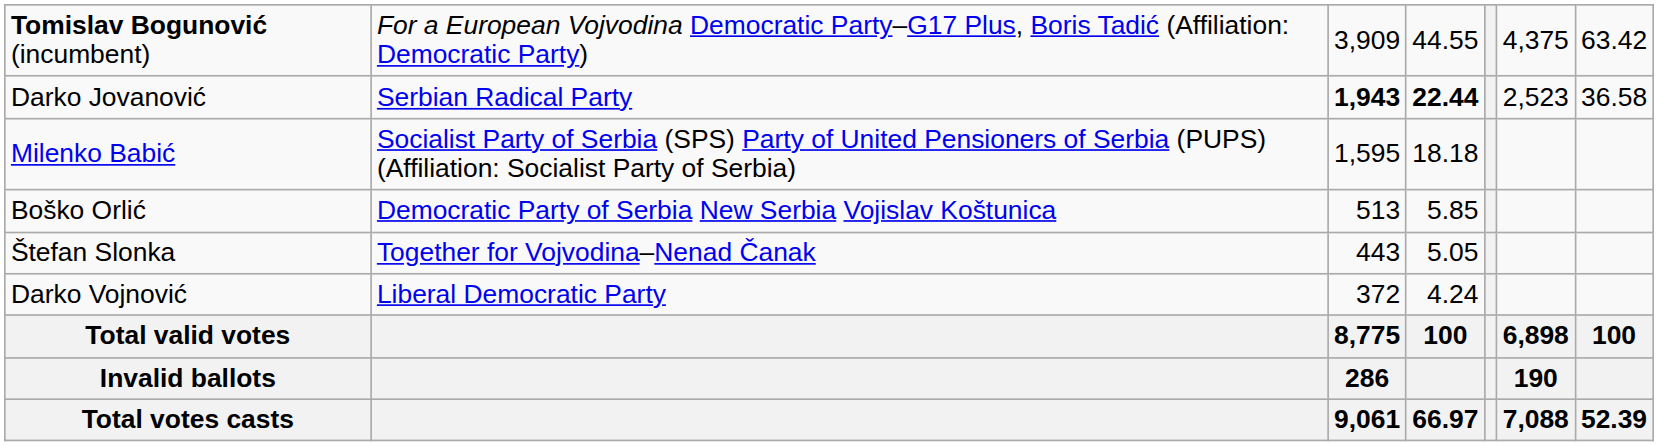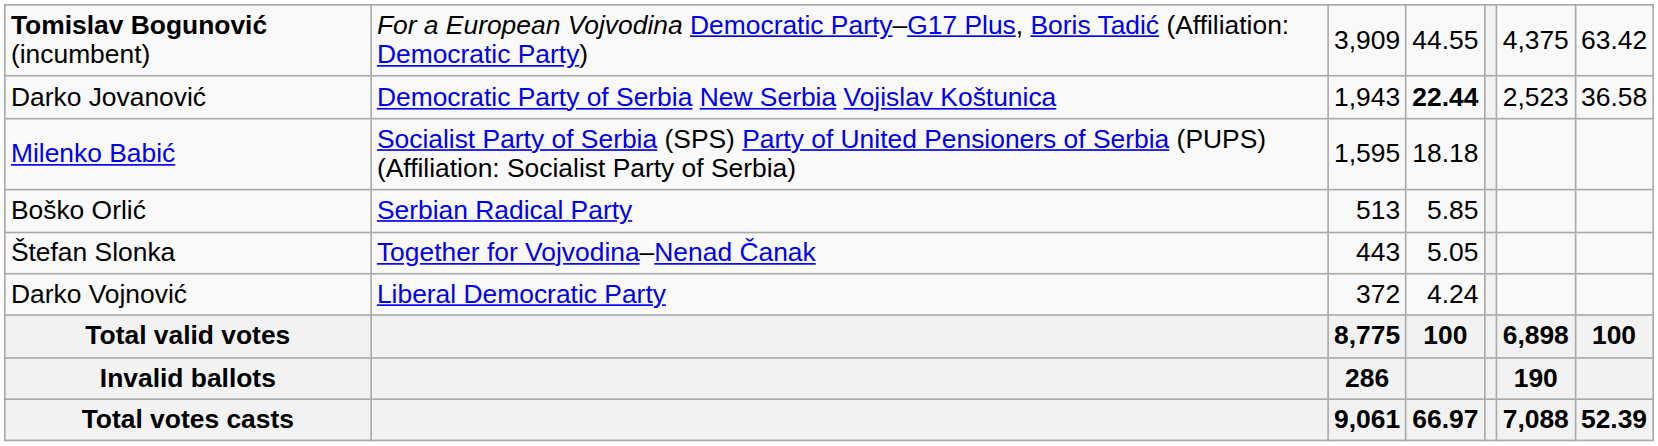 <table style="width:1000px;" class="wikitable">
 <tr>
 <td align="left"><strong>Tomislav Bogunović</strong> (incumbent)</td>
 <td align="left"><em>For a European Vojvodina</em> <a href='#'>Democratic Party</a>–<a href='#'>G17 Plus</a>, <a href='#'>Boris Tadić</a> (Affiliation: <a href='#'>Democratic Party</a>)</td>
 <td align="right">3,909</td>
 <td align="right">44.55</td>
 <th align="left"></th>
 <td align="right">4,375</td>
 <td align="right">63.42</td>
 </tr>
 <tr>
 <td align="left">Darko Jovanović</td>
-<td align="left"><a href='#'>Serbian Radical Party</a></td>
-<td align="right"><strong>1,943</strong></td>
+<td align="left"><a href='#'>Democratic Party of Serbia</a> <a href='#'>New Serbia</a> <a href='#'>Vojislav Koštunica</a></td>
+<td align="right">1,943</td>
 <td align="right"><strong>22.44</strong></td>
 <th align="left"></th>
 <td align="right">2,523</td>
 <td align="right">36.58</td>
 </tr>
 <tr>
 <td align="left"><a href='#'>Milenko Babić</a></td>
 <td align="left"><a href='#'>Socialist Party of Serbia</a> (SPS) <a href='#'>Party of United Pensioners of Serbia</a> (PUPS)<br>(Affiliation: Socialist Party of Serbia)</td>
 <td align="right">1,595</td>
 <td align="right">18.18</td>
 <th align="left"></th>
 <td align="right"></td>
 <td align="right"></td>
 </tr>
 <tr>
 <td align="left">Boško Orlić</td>
-<td align="left"><a href='#'>Democratic Party of Serbia</a> <a href='#'>New Serbia</a> <a href='#'>Vojislav Koštunica</a></td>
+<td align="left"><a href='#'>Serbian Radical Party</a></td>
 <td align="right">513</td>
 <td align="right">5.85</td>
 <th align="left"></th>
 <td align="right"></td>
 <td align="right"></td>
 </tr>
 <tr>
 <td align="left">Štefan Slonka</td>
 <td align="left"><a href='#'>Together for Vojvodina</a>–<a href='#'>Nenad Čanak</a></td>
 <td align="right">443</td>
 <td align="right">5.05</td>
 <th align="left"></th>
 <td align="right"></td>
 <td align="right"></td>
 </tr>
 <tr>
 <td align="left">Darko Vojnović</td>
 <td align="left"><a href='#'>Liberal Democratic Party</a></td>
 <td align="right">372</td>
 <td align="right">4.24</td>
 <th align="left"></th>
 <td align="right"></td>
 <td align="right"></td>
 </tr>
 <tr>
 <th align="left">Total valid votes</th>
 <th align="left"></th>
 <th align="right">8,775</th>
 <th align="right">100</th>
 <th align="left"></th>
 <th align="right">6,898</th>
 <th align="right">100</th>
 </tr>
 <tr>
 <th align="left">Invalid ballots</th>
 <th align="left"></th>
 <th align="right">286</th>
 <th align="right"></th>
 <th align="left"></th>
 <th align="right">190</th>
 <th align="right"></th>
 </tr>
 <tr>
 <th align="left">Total votes casts</th>
 <th align="left"></th>
 <th align="right">9,061</th>
 <th align="right">66.97</th>
 <th align="left"></th>
 <th align="right">7,088</th>
 <th align="right">52.39</th>
 </tr>
 </table>
